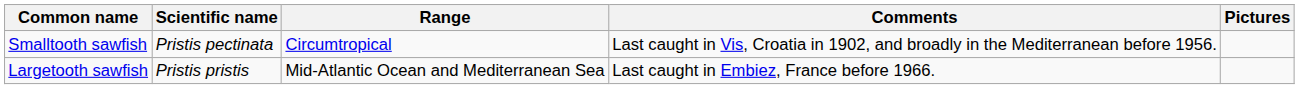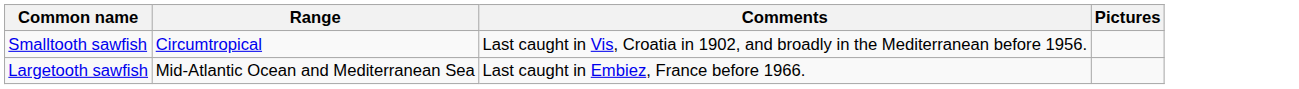 <table class="wikitable">
 <tr>
 <th>Common name</th>
-<th>Scientific name</th>
 <th>Range</th>
 <th class="unsortable">Comments</th>
 <th>Pictures</th>
 </tr>
 <tr>
 <td><a href='#'>Smalltooth sawfish</a></td>
-<td><em>Pristis pectinata</em></td>
 <td><a href='#'>Circumtropical</a></td>
 <td>Last caught in <a href='#'>Vis</a>, Croatia in 1902, and broadly in the Mediterranean before 1956.</td>
 <td></td>
 </tr>
 <tr>
 <td><a href='#'>Largetooth sawfish</a></td>
-<td><em>Pristis pristis</em></td>
 <td>Mid-Atlantic Ocean and Mediterranean Sea</td>
 <td>Last caught in <a href='#'>Embiez</a>, France before 1966.</td>
 <td></td>
 </tr>
 </table>
